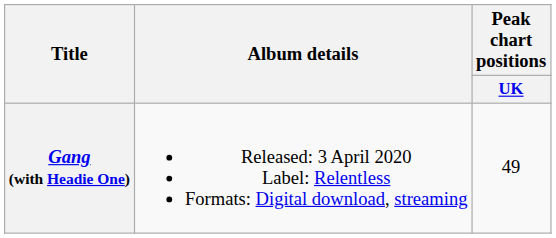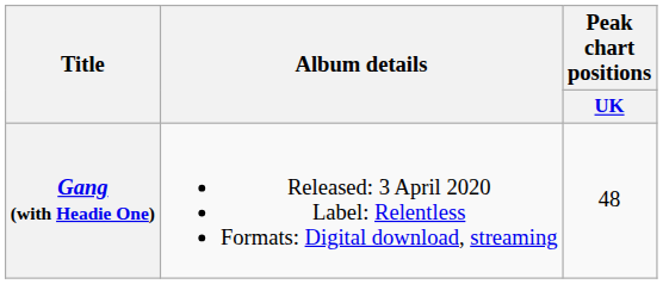 <table class="wikitable plainrowheaders" style="text-align:center;">
 <tr>
 <th scope="col" rowspan="2">Title</th>
 <th scope="col" rowspan="2">Album details</th>
 <th scope="col" colspan="1">Peak chart positions</th>
 </tr>
 <tr>
 <th scope="col" style="width:3em;font-size:90%"><a href='#'>UK</a><br></th>
 </tr>
 <tr>
 <th scope="row"><em><a href='#'>Gang</a></em><br><small>(with <a href='#'>Headie One</a>)</small></th>
 <td><br><ul><li>Released: 3 April 2020</li><li>Label: <a href='#'>Relentless</a></li><li>Formats: <a href='#'>Digital download</a>, <a href='#'>streaming</a></li></ul></td>
-<td>49</td>
+<td>48</td>
 </tr>
 </table>
